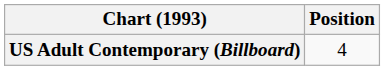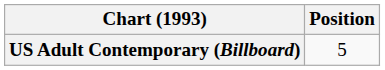 <table class="wikitable plainrowheaders" style="text-align:center">
 <tr>
 <th>Chart (1993)</th>
 <th>Position</th>
 </tr>
 <tr>
 <th scope="row">US Adult Contemporary (<em>Billboard</em>)</th>
-<td>4</td>
+<td>5</td>
 </tr>
 </table>
